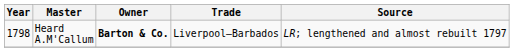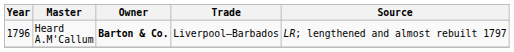 <table class=" wikitable">
 <tr>
 <th>Year</th>
 <th>Master</th>
 <th>Owner</th>
 <th>Trade</th>
 <th>Source</th>
 </tr>
 <tr>
-<td>1798</td>
+<td>1796</td>
 <td>Heard<br>A.M'Callum</td>
 <td><strong>Barton & Co.</strong></td>
 <td>Liverpool–Barbados</td>
 <td><em>LR</em>; lengthened and almost rebuilt 1797</td>
 </tr>
 <tr>
 </tr>
 </table>
